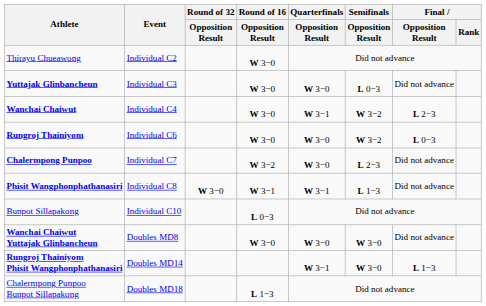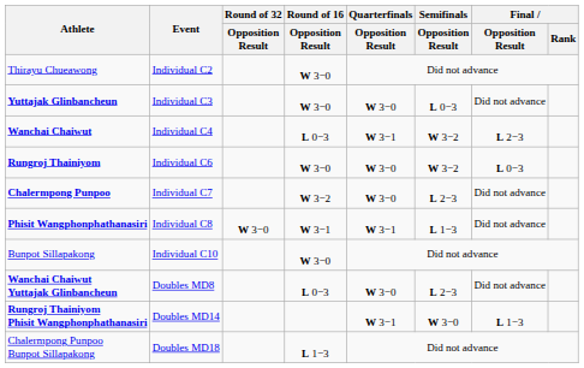 <table class=wikitable style="font-size:90%">
 <tr align=center>
 <th rowspan="2">Athlete</th>
 <th rowspan="2">Event</th>
 <th>Round of 32</th>
 <th>Round of 16</th>
 <th>Quarterfinals</th>
 <th>Semifinals</th>
 <th colspan="2">Final / </th>
 </tr>
 <tr>
 <th>Opposition<br>Result</th>
 <th>Opposition<br>Result</th>
 <th>Opposition<br>Result</th>
 <th>Opposition<br>Result</th>
 <th>Opposition<br>Result</th>
 <th>Rank</th>
 </tr>
 <tr align=center>
 <td align=left><a href='#'>Thirayu Chueawong</a></td>
 <td align=left><a href='#'>Individual C2</a></td>
 <td></td>
 <td><br><strong>W</strong> 3−0</td>
 <td colspan="4">Did not advance</td>
 </tr>
 <tr align=center>
 <td align=left><strong><a href='#'>Yuttajak Glinbancheun</a></strong></td>
 <td align=left><a href='#'>Individual C3</a></td>
 <td></td>
 <td><br><strong>W</strong> 3−0</td>
 <td><br><strong>W</strong> 3−0</td>
 <td><br><strong>L</strong> 0−3</td>
 <td>Did not advance</td>
 <td></td>
 </tr>
 <tr align=center>
 <td align=left><strong><a href='#'>Wanchai Chaiwut</a></strong></td>
 <td align=left><a href='#'>Individual C4</a></td>
 <td></td>
-<td><br><strong>W</strong> 3−0</td>
+<td><br><strong>L</strong> 0−3</td>
 <td><br><strong>W</strong> 3−1</td>
 <td><br><strong>W</strong> 3−2</td>
 <td><br><strong>L</strong> 2−3</td>
 <td></td>
 </tr>
 <tr align=center>
 <td align=left><strong><a href='#'>Rungroj Thainiyom</a></strong></td>
 <td align=left><a href='#'>Individual C6</a></td>
 <td></td>
 <td><br><strong>W</strong> 3−0</td>
 <td><br><strong>W</strong> 3−0</td>
 <td><br><strong>W</strong> 3−2</td>
 <td><br><strong>L</strong> 0−3</td>
 <td></td>
 </tr>
 <tr align=center>
 <td align=left><strong><a href='#'>Chalermpong Punpoo</a></strong></td>
 <td align=left><a href='#'>Individual C7</a></td>
 <td></td>
 <td><br><strong>W</strong> 3−2</td>
 <td><br><strong>W</strong> 3−0</td>
 <td><br><strong>L</strong> 2−3</td>
 <td>Did not advance</td>
 <td></td>
 </tr>
 <tr align=center>
 <td align=left><strong><a href='#'>Phisit Wangphonphathanasiri</a></strong></td>
 <td align=left><a href='#'>Individual C8</a></td>
 <td><br><strong>W</strong> 3−0</td>
 <td><br><strong>W</strong> 3−1</td>
 <td><br><strong>W</strong> 3−1</td>
 <td><br><strong>L</strong> 1−3</td>
 <td>Did not advance</td>
 <td></td>
 </tr>
 <tr align=center>
 <td align=left><a href='#'>Bunpot Sillapakong</a></td>
 <td align=left><a href='#'>Individual C10</a></td>
 <td></td>
-<td><br><strong>L</strong> 0−3</td>
+<td><br><strong>W</strong> 3−0</td>
 <td colspan="4">Did not advance</td>
 </tr>
 <tr align=center>
 <td align=left><strong><a href='#'>Wanchai Chaiwut</a><br><a href='#'>Yuttajak Glinbancheun</a></strong></td>
 <td align=left><a href='#'>Doubles MD8</a></td>
 <td></td>
+<td><br><strong>L</strong> 0−3</td>
 <td><br><strong>W</strong> 3−0</td>
-<td><br><strong>W</strong> 3−0</td>
-<td><br><strong>W</strong> 3−0</td>
+<td><br><strong>L</strong> 2−3</td>
 <td>Did not advance</td>
 <td></td>
 </tr>
 <tr align=center>
 <td align=left><strong><a href='#'>Rungroj Thainiyom</a><br><a href='#'>Phisit Wangphonphathanasiri</a></strong></td>
 <td align=left><a href='#'>Doubles MD14</a></td>
 <td></td>
 <td></td>
 <td><br><strong>W</strong> 3−1</td>
 <td><br><strong>W</strong> 3−0</td>
 <td><br><strong>L</strong> 1−3</td>
 <td></td>
 </tr>
 <tr align=center>
 <td align=left><a href='#'>Chalermpong Punpoo</a><br><a href='#'>Bunpot Sillapakong</a></td>
 <td align=left><a href='#'>Doubles MD18</a></td>
 <td></td>
 <td><br><strong>L</strong> 1−3</td>
 <td colspan="4">Did not advance</td>
 </tr>
 </table>
